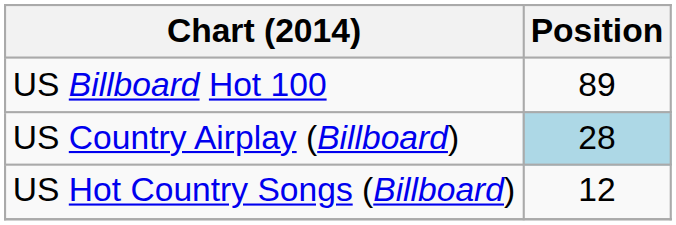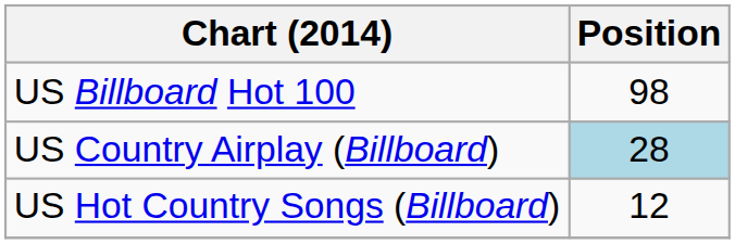 <table class="wikitable sortable">
 <tr>
 <th scope="col">Chart (2014)</th>
 <th scope="col">Position</th>
 </tr>
 <tr>
 <td>US <em><a href='#'>Billboard</a></em> <a href='#'>Hot 100</a></td>
-<td align="center">89</td>
+<td align="center">98</td>
 </tr>
 <tr>
 <td>US <a href='#'>Country Airplay</a> (<em><a href='#'>Billboard</a></em>)</td>
 <td align="center" style="background: lightblue;">28</td>
 </tr>
 <tr>
 <td>US <a href='#'>Hot Country Songs</a> (<em><a href='#'>Billboard</a></em>)</td>
 <td align="center">12</td>
 </tr>
 <tr>
 </tr>
 </table>
